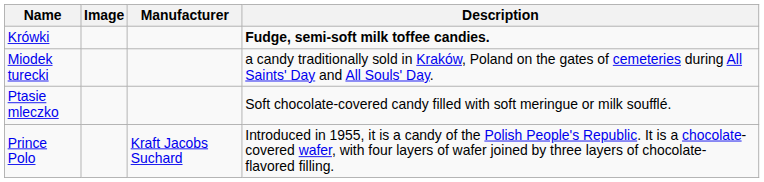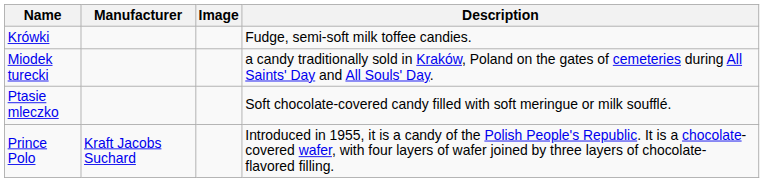 <table class="wikitable sortable">
 <tr>
 <th>Name</th>
+<th>Manufacturer</th>
 <th class="unsortable">Image</th>
-<th>Manufacturer</th>
 <th>Description</th>
 </tr>
 <tr>
 <td><a href='#'>Krówki</a></td>
 <td></td>
 <td></td>
-<td><strong>Fudge, semi-soft milk toffee candies.</strong></td>
+<td>Fudge, semi-soft milk toffee candies.</td>
 </tr>
 <tr>
 <td><a href='#'>Miodek turecki</a></td>
 <td></td>
 <td></td>
 <td>a candy traditionally sold in <a href='#'>Kraków</a>, Poland on the gates of <a href='#'>cemeteries</a> during <a href='#'>All Saints' Day</a> and <a href='#'>All Souls' Day</a>.</td>
 </tr>
 <tr>
 <td><a href='#'>Ptasie mleczko</a></td>
 <td></td>
 <td></td>
 <td>Soft chocolate-covered candy filled with soft meringue or milk soufflé.</td>
 </tr>
 <tr>
 <td><a href='#'>Prince Polo</a></td>
+<td><a href='#'>Kraft Jacobs Suchard</a></td>
 <td></td>
-<td><a href='#'>Kraft Jacobs Suchard</a></td>
 <td>Introduced in 1955, it is a candy of the <a href='#'>Polish People's Republic</a>. It is a <a href='#'>chocolate</a>-covered <a href='#'>wafer</a>, with four layers of wafer joined by three layers of chocolate-flavored filling.</td>
 </tr>
 </table>
